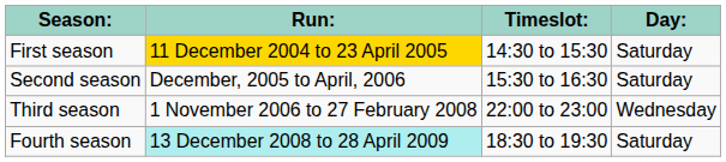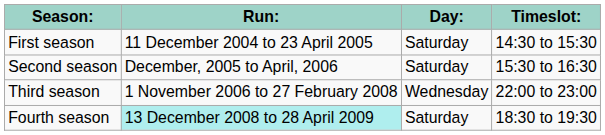 <table class="wikitable">
 <tr>
 <th style="background: #9ED3C8;">Season:</th>
 <th style="background: #9ED3C8;">Run:</th>
+<th style="background: #9ED3C8;">Day:</th>
 <th style="background: #9ED3C8;">Timeslot:</th>
-<th style="background: #9ED3C8;">Day:</th>
 </tr>
 <tr>
 <td>First season</td>
-<td style="background: gold;">11 December 2004 to 23 April 2005</td>
+<td>11 December 2004 to 23 April 2005</td>
+<td>Saturday</td>
 <td>14:30 to 15:30</td>
-<td>Saturday</td>
 </tr>
 <tr>
 <td>Second season</td>
 <td>December, 2005 to April, 2006</td>
+<td>Saturday</td>
 <td>15:30 to 16:30</td>
-<td>Saturday</td>
 </tr>
 <tr>
 <td>Third season</td>
 <td>1 November 2006 to 27 February 2008</td>
+<td>Wednesday</td>
 <td>22:00 to 23:00</td>
-<td>Wednesday</td>
 </tr>
 <tr>
 <td>Fourth season</td>
 <td style="background: paleturquoise;">13 December 2008 to 28 April 2009</td>
+<td>Saturday</td>
 <td>18:30 to 19:30</td>
-<td>Saturday</td>
 </tr>
 </table>
